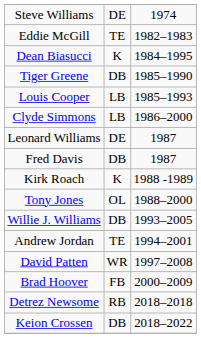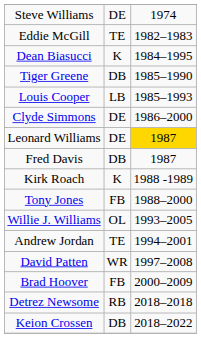 <table class="wikitable" style="text-align:center;">
 <tr>
 </tr>
 <tr>
 <td>Steve Williams</td>
 <td>DE</td>
 <td>1974</td>
 </tr>
 <tr>
 <td>Eddie McGill</td>
 <td>TE</td>
 <td>1982–1983</td>
 </tr>
 <tr>
 <td><a href='#'>Dean Biasucci</a></td>
 <td>K</td>
 <td>1984–1995</td>
 </tr>
 <tr>
 <td><a href='#'>Tiger Greene</a></td>
 <td>DB</td>
 <td>1985–1990</td>
 </tr>
 <tr>
 <td><a href='#'>Louis Cooper</a></td>
 <td>LB</td>
 <td>1985–1993</td>
 </tr>
 <tr>
 <td><a href='#'>Clyde Simmons</a></td>
-<td>LB</td>
+<td>DE</td>
 <td>1986–2000</td>
 </tr>
 <tr>
 <td>Leonard Williams</td>
 <td>DE</td>
-<td>1987</td>
+<td style="background: gold;">1987</td>
 </tr>
 <tr>
 <td>Fred Davis</td>
 <td>DB</td>
 <td>1987</td>
 </tr>
 <tr>
 <td>Kirk Roach</td>
 <td>K</td>
 <td>1988 -1989</td>
 </tr>
 <tr>
 <td><a href='#'>Tony Jones</a></td>
-<td>OL</td>
+<td>FB</td>
 <td>1988–2000</td>
 </tr>
 <tr>
 <td><a href='#'>Willie J. Williams</a></td>
-<td>DB</td>
+<td>OL</td>
 <td>1993–2005</td>
 </tr>
 <tr>
 <td>Andrew Jordan</td>
 <td>TE</td>
 <td>1994–2001</td>
 </tr>
 <tr>
 <td><a href='#'>David Patten</a></td>
 <td>WR</td>
 <td>1997–2008</td>
 </tr>
 <tr>
 <td><a href='#'>Brad Hoover</a></td>
 <td>FB</td>
 <td>2000–2009</td>
 </tr>
 <tr>
 <td><a href='#'>Detrez Newsome</a></td>
 <td>RB</td>
 <td>2018–2018</td>
 </tr>
 <tr>
 <td><a href='#'>Keion Crossen</a></td>
 <td>DB</td>
 <td>2018–2022</td>
 </tr>
 <tr>
 </tr>
 </table>
